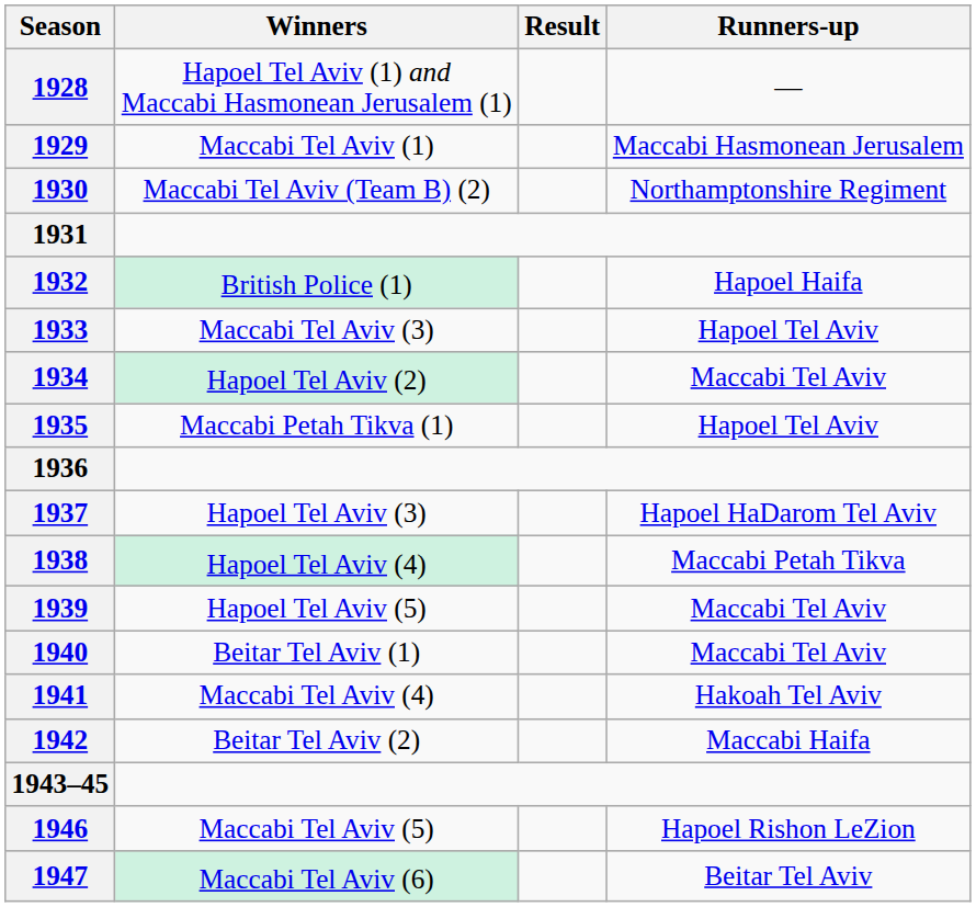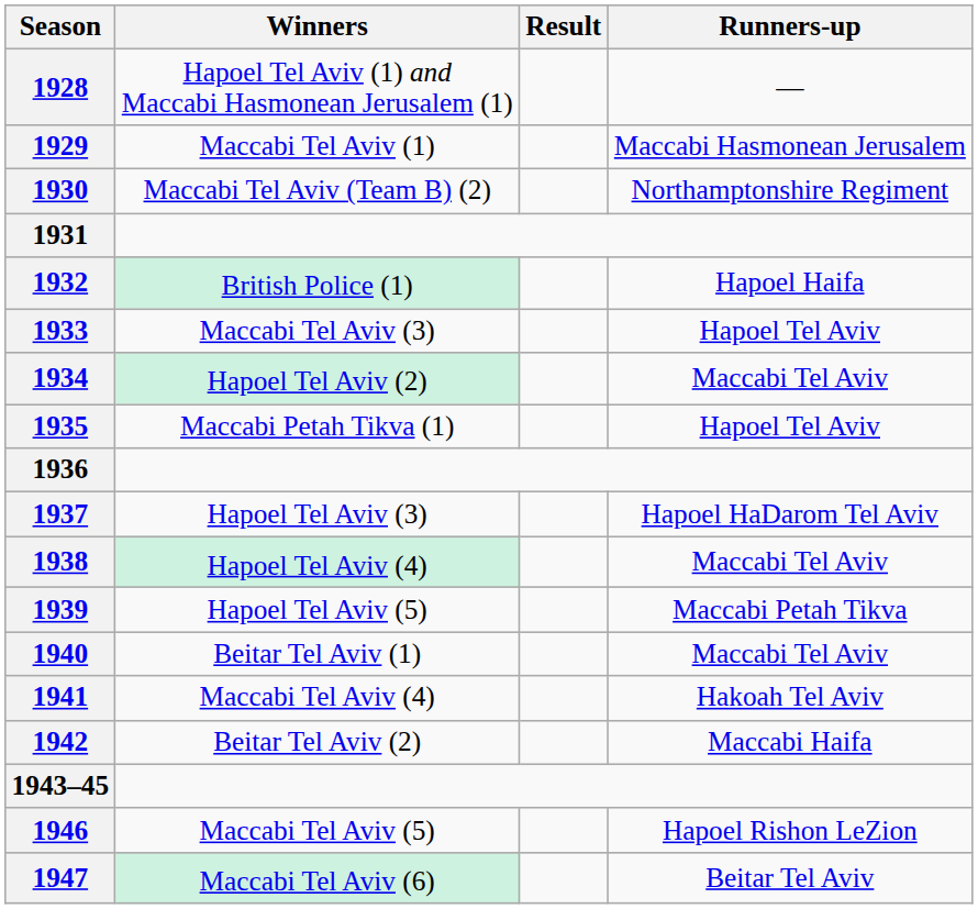 <table class="wikitable sortable plainrowheaders" style="text-align: center;">
 <tr>
 <th>Season</th>
 <th>Winners</th>
 <th>Result</th>
 <th>Runners-up</th>
 </tr>
 <tr>
 <th><a href='#'>1928</a></th>
 <td><a href='#'>Hapoel Tel Aviv</a> (1) <em>and</em><br><a href='#'>Maccabi Hasmonean Jerusalem</a> (1)</td>
 <td></td>
 <td>—</td>
 </tr>
 <tr>
 <th><a href='#'>1929</a></th>
 <td><a href='#'>Maccabi Tel Aviv</a> (1)</td>
 <td></td>
 <td><a href='#'>Maccabi Hasmonean Jerusalem</a></td>
 </tr>
 <tr>
 <th><a href='#'>1930</a></th>
 <td><a href='#'>Maccabi Tel Aviv (Team B)</a> (2)</td>
 <td></td>
 <td> <a href='#'>Northamptonshire Regiment</a></td>
 </tr>
 <tr>
 <th>1931</th>
 <td colspan=3></td>
 </tr>
 <tr>
 <th><a href='#'>1932</a></th>
 <td bgcolor=CEF2E0> <a href='#'>British Police</a> (1)<sup></sup></td>
 <td></td>
 <td><a href='#'>Hapoel Haifa</a></td>
 </tr>
 <tr>
 <th><a href='#'>1933</a></th>
 <td><a href='#'>Maccabi Tel Aviv</a> (3)</td>
 <td></td>
 <td><a href='#'>Hapoel Tel Aviv</a></td>
 </tr>
 <tr>
 <th><a href='#'>1934</a></th>
 <td bgcolor=CEF2E0><a href='#'>Hapoel Tel Aviv</a> (2)<sup></sup></td>
 <td></td>
 <td><a href='#'>Maccabi Tel Aviv</a></td>
 </tr>
 <tr>
 <th><a href='#'>1935</a></th>
 <td><a href='#'>Maccabi Petah Tikva</a> (1)</td>
 <td></td>
 <td><a href='#'>Hapoel Tel Aviv</a></td>
 </tr>
 <tr>
 <th>1936</th>
 <td colspan=3></td>
 </tr>
 <tr>
 <th><a href='#'>1937</a></th>
 <td><a href='#'>Hapoel Tel Aviv</a> (3)</td>
 <td></td>
 <td><a href='#'>Hapoel HaDarom Tel Aviv</a></td>
 </tr>
 <tr>
 <th><a href='#'>1938</a></th>
 <td bgcolor=CEF2E0><a href='#'>Hapoel Tel Aviv</a> (4)<sup></sup></td>
 <td></td>
-<td><a href='#'>Maccabi Petah Tikva</a></td>
+<td><a href='#'>Maccabi Tel Aviv</a></td>
 </tr>
 <tr>
 <th><a href='#'>1939</a></th>
 <td><a href='#'>Hapoel Tel Aviv</a> (5)</td>
 <td></td>
-<td><a href='#'>Maccabi Tel Aviv</a></td>
+<td><a href='#'>Maccabi Petah Tikva</a></td>
 </tr>
 <tr>
 <th><a href='#'>1940</a></th>
 <td><a href='#'>Beitar Tel Aviv</a> (1)</td>
 <td></td>
 <td><a href='#'>Maccabi Tel Aviv</a></td>
 </tr>
 <tr>
 <th><a href='#'>1941</a></th>
 <td><a href='#'>Maccabi Tel Aviv</a> (4)</td>
 <td></td>
 <td><a href='#'>Hakoah Tel Aviv</a></td>
 </tr>
 <tr>
 <th><a href='#'>1942</a></th>
 <td><a href='#'>Beitar Tel Aviv</a> (2)</td>
 <td></td>
 <td><a href='#'>Maccabi Haifa</a></td>
 </tr>
 <tr>
 <th>1943–45</th>
 <td colspan=3></td>
 </tr>
 <tr>
 <th><a href='#'>1946</a></th>
 <td><a href='#'>Maccabi Tel Aviv</a> (5)</td>
 <td></td>
 <td><a href='#'>Hapoel Rishon LeZion</a></td>
 </tr>
 <tr>
 <th><a href='#'>1947</a></th>
 <td bgcolor=CEF2E0><a href='#'>Maccabi Tel Aviv</a> (6)<sup></sup></td>
 <td></td>
 <td><a href='#'>Beitar Tel Aviv</a></td>
 </tr>
 </table>
